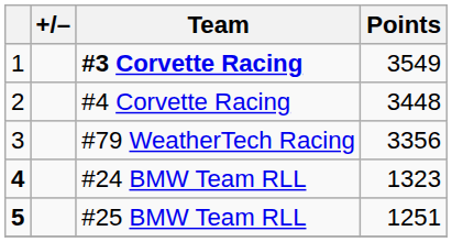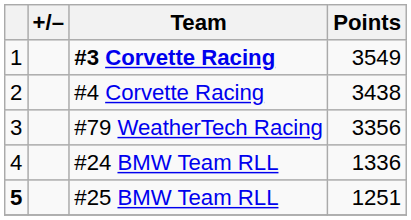 <table class="wikitable" style="font-size: 95%;">
 <tr>
 <th scope="col"></th>
 <th scope="col">+/–</th>
 <th scope="col">Team</th>
 <th scope="col">Points</th>
 </tr>
 <tr>
 <td align=center>1</td>
 <td align="left"></td>
 <td><strong> #3 <a href='#'>Corvette Racing</a></strong></td>
 <td align=right>3549</td>
 </tr>
 <tr>
 <td align=center>2</td>
 <td align="left"></td>
 <td> #4 <a href='#'>Corvette Racing</a></td>
-<td align=right>3448</td>
+<td align=right>3438</td>
 </tr>
 <tr>
 <td align=center>3</td>
 <td align="left"></td>
 <td> #79 <a href='#'>WeatherTech Racing</a></td>
 <td align=right>3356</td>
 </tr>
 <tr>
-<td align=center><strong>4</strong></td>
+<td align=center>4</td>
 <td align="left"></td>
 <td> #24 <a href='#'>BMW Team RLL</a></td>
-<td align=right>1323</td>
+<td align=right>1336</td>
 </tr>
 <tr>
 <td align=center><strong>5</strong></td>
 <td align="left"></td>
 <td> #25 <a href='#'>BMW Team RLL</a></td>
 <td align=right>1251</td>
 </tr>
 <tr>
 </tr>
 </table>
